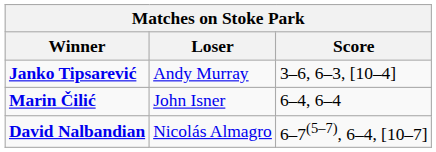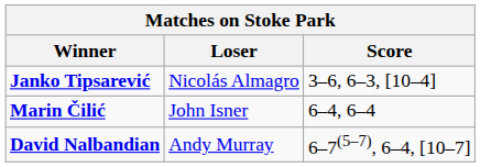 <table class="wikitable" style=margin:auto>
 <tr>
 <th colspan=3>Matches on Stoke Park</th>
 </tr>
 <tr>
 <th>Winner</th>
 <th>Loser</th>
 <th>Score</th>
 </tr>
 <tr>
 <td><strong> <a href='#'>Janko Tipsarević</a></strong></td>
-<td> <a href='#'>Andy Murray</a></td>
+<td> <a href='#'>Nicolás Almagro</a></td>
 <td>3–6, 6–3, [10–4]</td>
 </tr>
 <tr>
 <td><strong> <a href='#'>Marin Čilić</a></strong></td>
 <td> <a href='#'>John Isner</a></td>
 <td>6–4, 6–4</td>
 </tr>
 <tr>
 <td><strong> <a href='#'>David Nalbandian</a></strong></td>
-<td> <a href='#'>Nicolás Almagro</a></td>
+<td> <a href='#'>Andy Murray</a></td>
 <td>6–7<sup>(5–7)</sup>, 6–4, [10–7]</td>
 </tr>
 </table>
